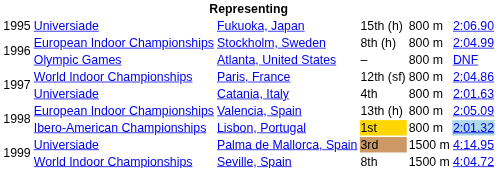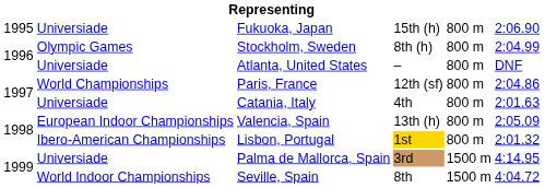 <table>
 <tr>
 <th colspan="6">Representing </th>
 </tr>
 <tr>
 <td>1995</td>
 <td><a href='#'>Universiade</a></td>
 <td><a href='#'>Fukuoka, Japan</a></td>
 <td>15th (h)</td>
 <td>800 m</td>
 <td><a href='#'>2:06.90</a></td>
 </tr>
 <tr>
 <td rowspan=2>1996</td>
-<td><a href='#'>European Indoor Championships</a></td>
+<td><a href='#'>Olympic Games</a></td>
 <td><a href='#'>Stockholm, Sweden</a></td>
 <td>8th (h)</td>
 <td>800 m</td>
 <td><a href='#'>2:04.99</a></td>
 </tr>
 <tr>
-<td><a href='#'>Olympic Games</a></td>
+<td><a href='#'>Universiade</a></td>
 <td><a href='#'>Atlanta, United States</a></td>
 <td>–</td>
 <td>800 m</td>
 <td><a href='#'>DNF</a></td>
 </tr>
 <tr>
 <td rowspan=2>1997</td>
-<td><a href='#'>World Indoor Championships</a></td>
+<td><a href='#'>World Championships</a></td>
 <td><a href='#'>Paris, France</a></td>
 <td>12th (sf)</td>
 <td>800 m</td>
 <td><a href='#'>2:04.86</a></td>
 </tr>
 <tr>
 <td><a href='#'>Universiade</a></td>
 <td><a href='#'>Catania, Italy</a></td>
 <td>4th</td>
 <td>800 m</td>
 <td><a href='#'>2:01.63</a></td>
 </tr>
 <tr>
 <td rowspan=2>1998</td>
 <td><a href='#'>European Indoor Championships</a></td>
 <td><a href='#'>Valencia, Spain</a></td>
 <td>13th (h)</td>
 <td>800 m</td>
 <td><a href='#'>2:05.09</a></td>
 </tr>
 <tr>
 <td><a href='#'>Ibero-American Championships</a></td>
 <td><a href='#'>Lisbon, Portugal</a></td>
 <td bgcolor=gold>1st</td>
 <td>800 m</td>
-<td style="background: lightblue;"><a href='#'>2:01.32</a></td>
+<td><a href='#'>2:01.32</a></td>
 </tr>
 <tr>
 <td rowspan=2>1999</td>
 <td><a href='#'>Universiade</a></td>
 <td><a href='#'>Palma de Mallorca, Spain</a></td>
 <td bgcolor=cc9966>3rd</td>
 <td>1500 m</td>
 <td><a href='#'>4:14.95</a></td>
 </tr>
 <tr>
 <td><a href='#'>World Indoor Championships</a></td>
 <td><a href='#'>Seville, Spain</a></td>
 <td>8th</td>
 <td>1500 m</td>
 <td><a href='#'>4:04.72</a></td>
 </tr>
 </table>
